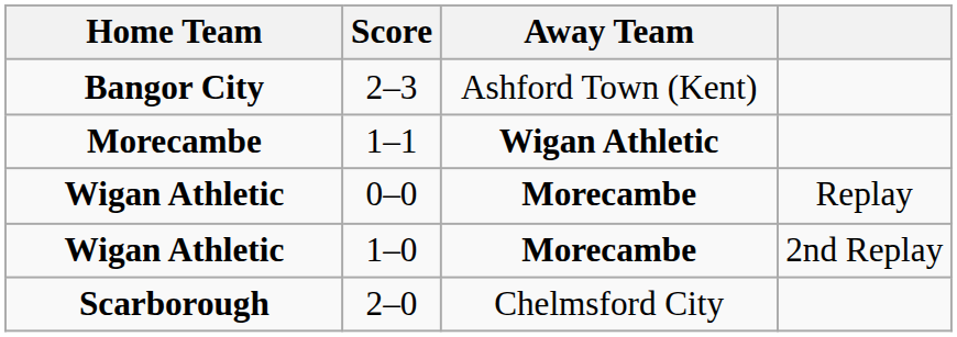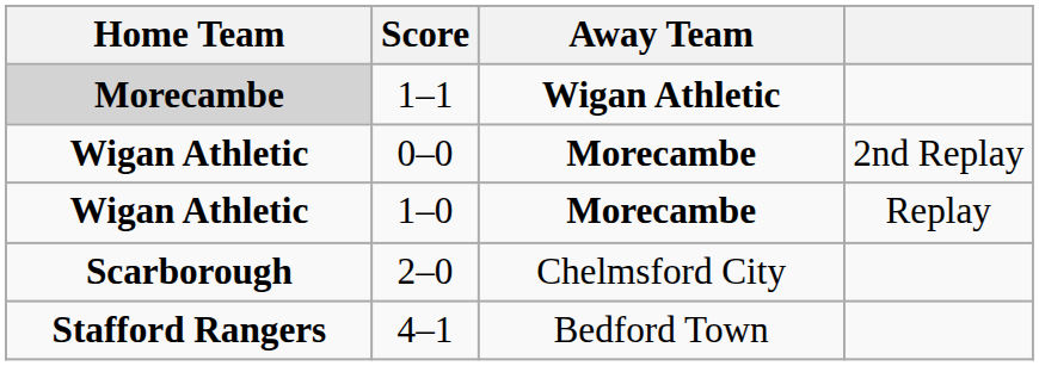 <table class="wikitable" style="text-align:center">
 <tr>
 <th width=150>Home Team</th>
 <th width=20>Score</th>
 <th width=150>Away Team</th>
 <th></th>
 </tr>
 <tr>
-<td><strong>Bangor City</strong></td>
-<td>2–3</td>
-<td>Ashford Town (Kent)</td>
-<td></td>
-</tr>
-<tr>
-<td><strong>Morecambe</strong></td>
+<td style="background: lightgrey;"><strong>Morecambe</strong></td>
 <td>1–1</td>
 <td><strong>Wigan Athletic</strong></td>
 <td></td>
 </tr>
 <tr>
 <td><strong>Wigan Athletic</strong></td>
 <td>0–0</td>
 <td><strong>Morecambe</strong></td>
-<td>Replay</td>
+<td>2nd Replay</td>
 </tr>
 <tr>
 <td><strong>Wigan Athletic</strong></td>
 <td>1–0</td>
 <td><strong>Morecambe</strong></td>
-<td>2nd Replay</td>
+<td>Replay</td>
 </tr>
 <tr>
 <td><strong>Scarborough</strong></td>
 <td>2–0</td>
 <td>Chelmsford City</td>
 <td></td>
 </tr>
+<tr>
+<td><strong>Stafford Rangers</strong></td>
+<td>4–1</td>
+<td>Bedford Town</td>
+<td></td>
+</tr>
 </table>
